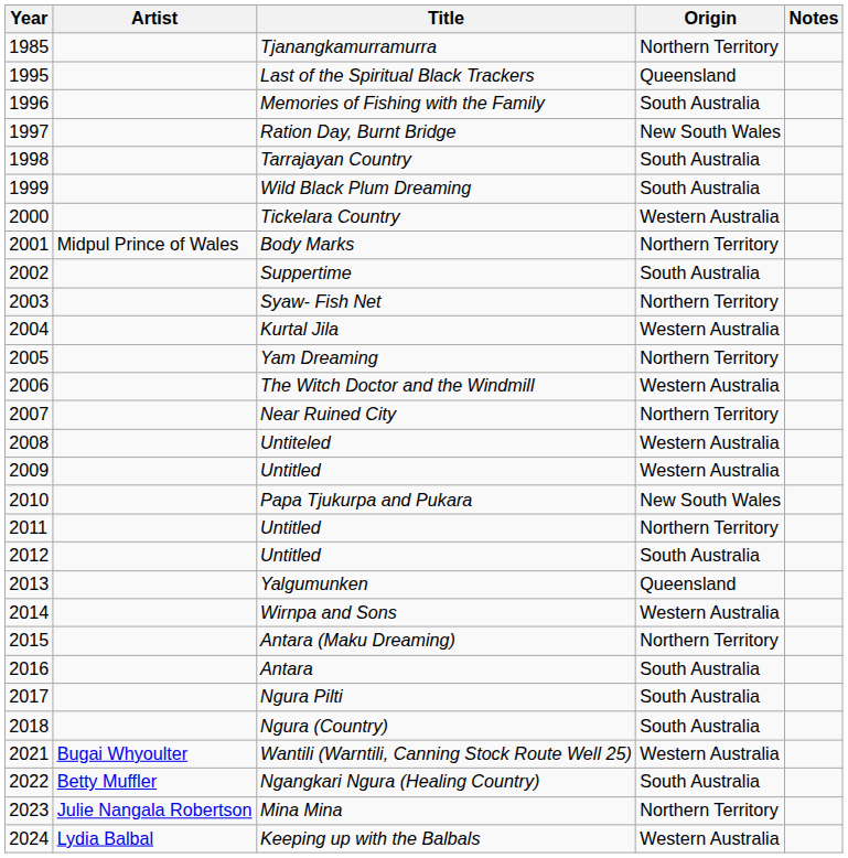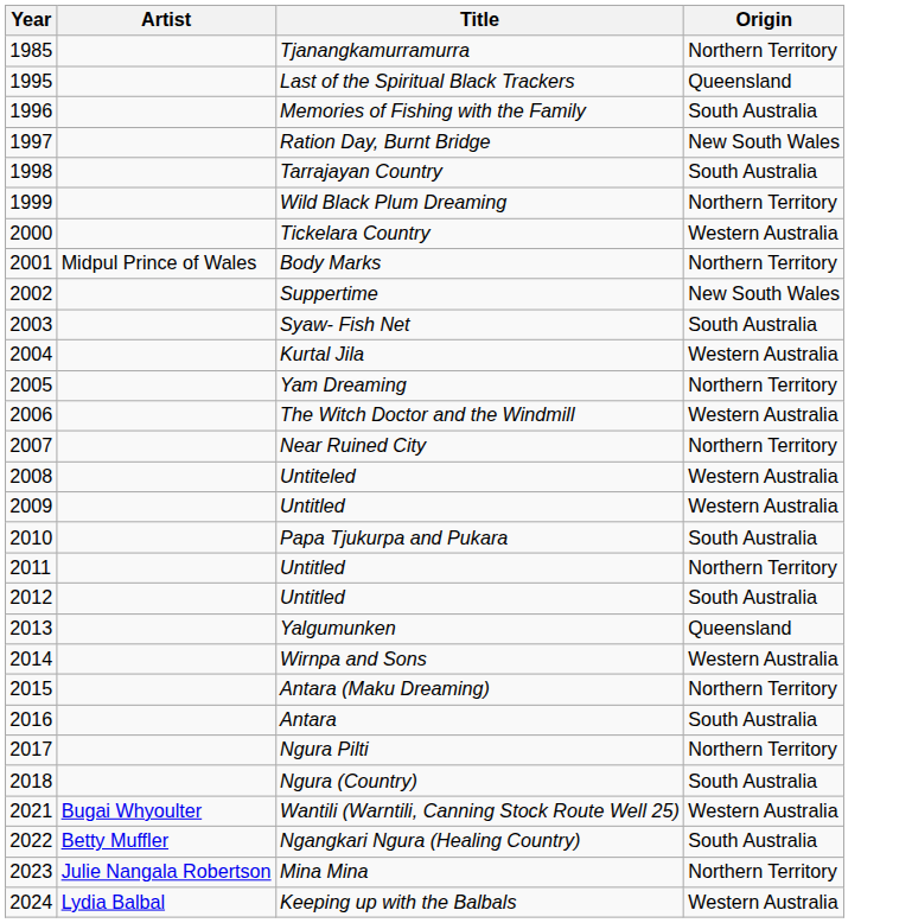 <table class="wikitable sortable">
 <tr>
 <th>Year</th>
 <th>Artist</th>
 <th>Title</th>
 <th>Origin</th>
-<th>Notes</th>
 </tr>
 <tr>
 <td>1985</td>
 <td></td>
 <td><em>Tjanangkamurramurra</em></td>
 <td>Northern Territory</td>
-<td></td>
 </tr>
 <tr>
 <td>1995</td>
 <td></td>
 <td><em>Last of the Spiritual Black Trackers</em></td>
 <td>Queensland</td>
-<td></td>
 </tr>
 <tr>
 <td>1996</td>
 <td></td>
 <td><em>Memories of Fishing with the Family</em></td>
 <td>South Australia</td>
-<td></td>
 </tr>
 <tr>
 <td>1997</td>
 <td></td>
 <td><em>Ration Day, Burnt Bridge</em></td>
 <td>New South Wales</td>
-<td></td>
 </tr>
 <tr>
 <td>1998</td>
 <td></td>
 <td><em>Tarrajayan Country</em></td>
 <td>South Australia</td>
-<td></td>
 </tr>
 <tr>
 <td>1999</td>
 <td></td>
 <td><em>Wild Black Plum Dreaming</em></td>
-<td>South Australia</td>
-<td></td>
+<td>Northern Territory</td>
 </tr>
 <tr>
 <td>2000</td>
 <td></td>
 <td><em>Tickelara Country</em></td>
 <td>Western Australia</td>
-<td></td>
 </tr>
 <tr>
 <td>2001</td>
 <td>Midpul Prince of Wales</td>
 <td><em>Body Marks</em></td>
 <td>Northern Territory</td>
-<td></td>
 </tr>
 <tr>
 <td>2002</td>
 <td></td>
 <td><em>Suppertime</em></td>
-<td>South Australia</td>
-<td></td>
+<td>New South Wales</td>
 </tr>
 <tr>
 <td>2003</td>
 <td></td>
 <td><em>Syaw- Fish Net</em></td>
-<td>Northern Territory</td>
-<td></td>
+<td>South Australia</td>
 </tr>
 <tr>
 <td>2004</td>
 <td></td>
 <td><em>Kurtal Jila</em></td>
 <td>Western Australia</td>
-<td></td>
 </tr>
 <tr>
 <td>2005</td>
 <td></td>
 <td><em>Yam Dreaming</em></td>
 <td>Northern Territory</td>
-<td></td>
 </tr>
 <tr>
 <td>2006</td>
 <td></td>
 <td><em>The Witch Doctor and the Windmill</em></td>
 <td>Western Australia</td>
-<td></td>
 </tr>
 <tr>
 <td>2007</td>
 <td></td>
 <td><em>Near Ruined City</em></td>
 <td>Northern Territory</td>
-<td></td>
 </tr>
 <tr>
 <td>2008</td>
 <td></td>
 <td><em>Untiteled</em></td>
 <td>Western Australia</td>
-<td></td>
 </tr>
 <tr>
 <td>2009</td>
 <td></td>
 <td><em>Untitled</em></td>
 <td>Western Australia</td>
-<td></td>
 </tr>
 <tr>
 <td>2010</td>
 <td></td>
 <td><em>Papa Tjukurpa and Pukara</em></td>
-<td>New South Wales</td>
-<td></td>
+<td>South Australia</td>
 </tr>
 <tr>
 <td>2011</td>
 <td></td>
 <td><em>Untitled</em></td>
 <td>Northern Territory</td>
-<td></td>
 </tr>
 <tr>
 <td>2012</td>
 <td></td>
 <td><em>Untitled</em></td>
 <td>South Australia</td>
-<td></td>
 </tr>
 <tr>
 <td>2013</td>
 <td></td>
 <td><em>Yalgumunken</em></td>
 <td>Queensland</td>
-<td></td>
 </tr>
 <tr>
 <td>2014</td>
 <td></td>
 <td><em>Wirnpa and Sons</em></td>
 <td>Western Australia</td>
-<td></td>
 </tr>
 <tr>
 <td>2015</td>
 <td></td>
 <td><em>Antara (Maku Dreaming)</em></td>
 <td>Northern Territory</td>
-<td></td>
 </tr>
 <tr>
 <td>2016</td>
 <td></td>
 <td><em>Antara</em></td>
 <td>South Australia</td>
-<td></td>
 </tr>
 <tr>
 <td>2017</td>
 <td></td>
 <td><em>Ngura Pilti</em></td>
-<td>South Australia</td>
-<td></td>
+<td>Northern Territory</td>
 </tr>
 <tr>
 <td>2018</td>
 <td></td>
 <td><em>Ngura (Country)</em></td>
 <td>South Australia</td>
-<td></td>
 </tr>
 <tr>
 <td>2021</td>
 <td><a href='#'>Bugai Whyoulter</a></td>
 <td><em>Wantili (Warntili, Canning Stock Route Well 25)</em></td>
 <td>Western Australia</td>
-<td></td>
 </tr>
 <tr>
 <td>2022</td>
 <td><a href='#'>Betty Muffler</a></td>
 <td><em>Ngangkari Ngura (Healing Country)</em></td>
 <td>South Australia</td>
-<td></td>
 </tr>
 <tr>
 <td>2023</td>
 <td><a href='#'>Julie Nangala Robertson</a></td>
 <td><em>Mina Mina</em></td>
 <td>Northern Territory</td>
-<td></td>
 </tr>
 <tr>
 <td>2024</td>
 <td><a href='#'>Lydia Balbal</a></td>
 <td><em>Keeping up with the Balbals</em></td>
 <td>Western Australia</td>
-<td></td>
 </tr>
 </table>
